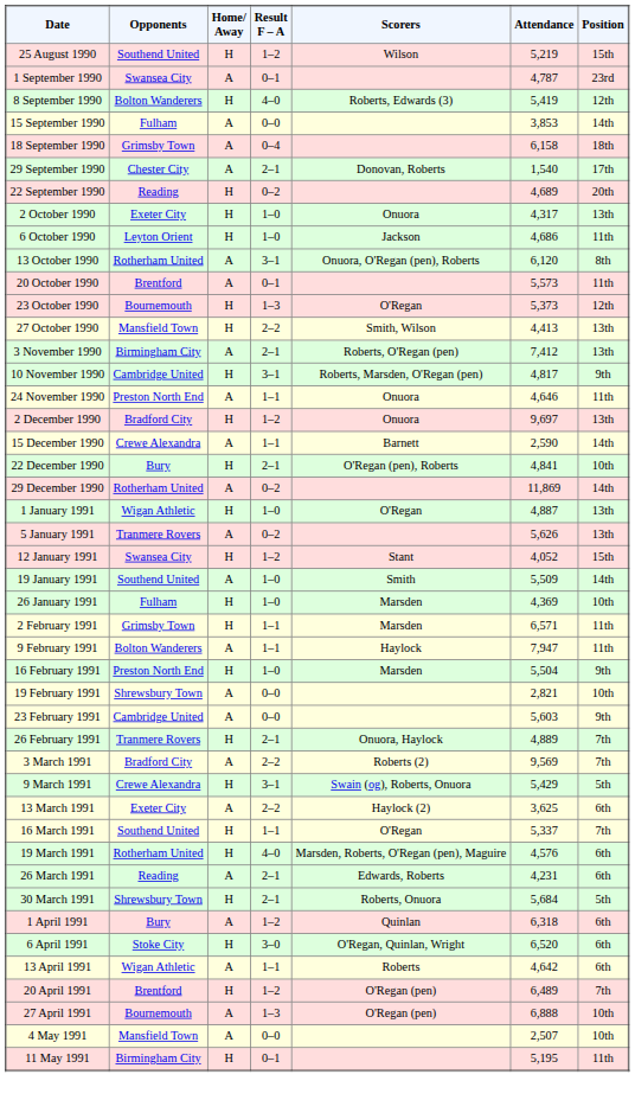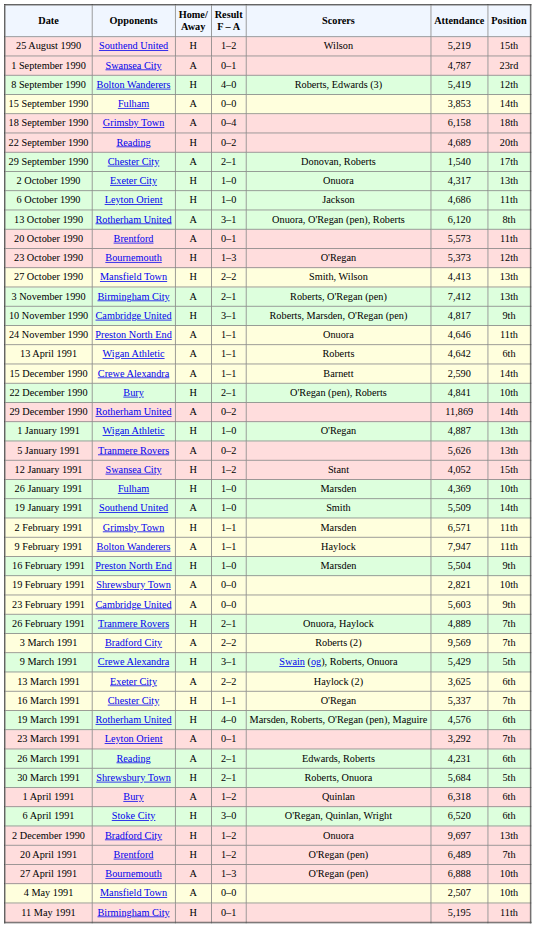 <table border="2" cellpadding="4" style="border-collapse:collapse; text-align:center; font-size:smaller;">
 <tr style="background:#f0f6ff;">
 <th><strong>Date</strong></th>
 <th><strong>Opponents</strong></th>
 <th><strong>Home/<br>Away</strong></th>
 <th><strong>Result<br>F – A</strong></th>
 <th><strong>Scorers</strong></th>
 <th><strong>Attendance</strong></th>
 <th><strong>Position</strong></th>
 </tr>
 <tr bgcolor="#ffdddd">
 <td>25 August 1990</td>
 <td><a href='#'>Southend United</a></td>
 <td>H</td>
 <td>1–2</td>
 <td>Wilson</td>
 <td>5,219</td>
 <td>15th</td>
 </tr>
 <tr bgcolor="#ffdddd">
 <td>1 September 1990</td>
 <td><a href='#'>Swansea City</a></td>
 <td>A</td>
 <td>0–1</td>
 <td></td>
 <td>4,787</td>
 <td>23rd</td>
 </tr>
 <tr bgcolor="#ddffdd">
 <td>8 September 1990</td>
 <td><a href='#'>Bolton Wanderers</a></td>
 <td>H</td>
 <td>4–0</td>
 <td>Roberts, Edwards (3)</td>
 <td>5,419</td>
 <td>12th</td>
 </tr>
 <tr bgcolor="#ffffdd">
 <td>15 September 1990</td>
 <td><a href='#'>Fulham</a></td>
 <td>A</td>
 <td>0–0</td>
 <td></td>
 <td>3,853</td>
 <td>14th</td>
 </tr>
 <tr bgcolor="#ffdddd">
 <td>18 September 1990</td>
 <td><a href='#'>Grimsby Town</a></td>
 <td>A</td>
 <td>0–4</td>
 <td></td>
 <td>6,158</td>
 <td>18th</td>
 </tr>
+<tr bgcolor="#ffdddd">
+<td>22 September 1990</td>
+<td><a href='#'>Reading</a></td>
+<td>H</td>
+<td>0–2</td>
+<td></td>
+<td>4,689</td>
+<td>20th</td>
+</tr>
 <tr bgcolor="#ddffdd">
 <td>29 September 1990</td>
 <td><a href='#'>Chester City</a></td>
 <td>A</td>
 <td>2–1</td>
 <td>Donovan, Roberts</td>
 <td>1,540</td>
 <td>17th</td>
-</tr>
-<tr bgcolor="#ffdddd">
-<td>22 September 1990</td>
-<td><a href='#'>Reading</a></td>
-<td>H</td>
-<td>0–2</td>
-<td></td>
-<td>4,689</td>
-<td>20th</td>
 </tr>
 <tr bgcolor="#ddffdd">
 <td>2 October 1990</td>
 <td><a href='#'>Exeter City</a></td>
 <td>H</td>
 <td>1–0</td>
 <td>Onuora</td>
 <td>4,317</td>
 <td>13th</td>
 </tr>
 <tr bgcolor="#ddffdd">
 <td>6 October 1990</td>
 <td><a href='#'>Leyton Orient</a></td>
 <td>H</td>
 <td>1–0</td>
 <td>Jackson</td>
 <td>4,686</td>
 <td>11th</td>
 </tr>
 <tr bgcolor="#ddffdd">
 <td>13 October 1990</td>
 <td><a href='#'>Rotherham United</a></td>
 <td>A</td>
 <td>3–1</td>
 <td>Onuora, O'Regan (pen), Roberts</td>
 <td>6,120</td>
 <td>8th</td>
 </tr>
 <tr bgcolor="#ffdddd">
 <td>20 October 1990</td>
 <td><a href='#'>Brentford</a></td>
 <td>A</td>
 <td>0–1</td>
 <td></td>
 <td>5,573</td>
 <td>11th</td>
 </tr>
 <tr bgcolor="#ffdddd">
 <td>23 October 1990</td>
 <td><a href='#'>Bournemouth</a></td>
 <td>H</td>
 <td>1–3</td>
 <td>O'Regan</td>
 <td>5,373</td>
 <td>12th</td>
 </tr>
 <tr bgcolor="#ffffdd">
 <td>27 October 1990</td>
 <td><a href='#'>Mansfield Town</a></td>
 <td>H</td>
 <td>2–2</td>
 <td>Smith, Wilson</td>
 <td>4,413</td>
 <td>13th</td>
 </tr>
 <tr bgcolor="#ddffdd">
 <td>3 November 1990</td>
 <td><a href='#'>Birmingham City</a></td>
 <td>A</td>
 <td>2–1</td>
 <td>Roberts, O'Regan (pen)</td>
 <td>7,412</td>
 <td>13th</td>
 </tr>
 <tr bgcolor="#ddffdd">
 <td>10 November 1990</td>
 <td><a href='#'>Cambridge United</a></td>
 <td>H</td>
 <td>3–1</td>
 <td>Roberts, Marsden, O'Regan (pen)</td>
 <td>4,817</td>
 <td>9th</td>
 </tr>
 <tr bgcolor="#ffffdd">
 <td>24 November 1990</td>
 <td><a href='#'>Preston North End</a></td>
 <td>A</td>
 <td>1–1</td>
 <td>Onuora</td>
 <td>4,646</td>
 <td>11th</td>
 </tr>
-<tr bgcolor="#ffdddd">
-<td>2 December 1990</td>
-<td><a href='#'>Bradford City</a></td>
-<td>H</td>
-<td>1–2</td>
-<td>Onuora</td>
-<td>9,697</td>
-<td>13th</td>
+<tr bgcolor="#ffffdd">
+<td>13 April 1991</td>
+<td><a href='#'>Wigan Athletic</a></td>
+<td>A</td>
+<td>1–1</td>
+<td>Roberts</td>
+<td>4,642</td>
+<td>6th</td>
 </tr>
 <tr bgcolor="#ffffdd">
 <td>15 December 1990</td>
 <td><a href='#'>Crewe Alexandra</a></td>
 <td>A</td>
 <td>1–1</td>
 <td>Barnett</td>
 <td>2,590</td>
 <td>14th</td>
 </tr>
 <tr bgcolor="#ddffdd">
 <td>22 December 1990</td>
 <td><a href='#'>Bury</a></td>
 <td>H</td>
 <td>2–1</td>
 <td>O'Regan (pen), Roberts</td>
 <td>4,841</td>
 <td>10th</td>
 </tr>
 <tr bgcolor="#ffdddd">
 <td>29 December 1990</td>
 <td><a href='#'>Rotherham United</a></td>
 <td>A</td>
 <td>0–2</td>
 <td></td>
 <td>11,869</td>
 <td>14th</td>
 </tr>
 <tr bgcolor="#ddffdd">
 <td>1 January 1991</td>
 <td><a href='#'>Wigan Athletic</a></td>
 <td>H</td>
 <td>1–0</td>
 <td>O'Regan</td>
 <td>4,887</td>
 <td>13th</td>
 </tr>
 <tr bgcolor="#ffdddd">
 <td>5 January 1991</td>
 <td><a href='#'>Tranmere Rovers</a></td>
 <td>A</td>
 <td>0–2</td>
 <td></td>
 <td>5,626</td>
 <td>13th</td>
 </tr>
 <tr bgcolor="#ffdddd">
 <td>12 January 1991</td>
 <td><a href='#'>Swansea City</a></td>
 <td>H</td>
 <td>1–2</td>
 <td>Stant</td>
 <td>4,052</td>
 <td>15th</td>
 </tr>
 <tr bgcolor="#ddffdd">
+<td>26 January 1991</td>
+<td><a href='#'>Fulham</a></td>
+<td>H</td>
+<td>1–0</td>
+<td>Marsden</td>
+<td>4,369</td>
+<td>10th</td>
+</tr>
+<tr bgcolor="#ddffdd">
 <td>19 January 1991</td>
 <td><a href='#'>Southend United</a></td>
 <td>A</td>
 <td>1–0</td>
 <td>Smith</td>
 <td>5,509</td>
 <td>14th</td>
-</tr>
-<tr bgcolor="#ddffdd">
-<td>26 January 1991</td>
-<td><a href='#'>Fulham</a></td>
-<td>H</td>
-<td>1–0</td>
-<td>Marsden</td>
-<td>4,369</td>
-<td>10th</td>
 </tr>
 <tr bgcolor="#ffffdd">
 <td>2 February 1991</td>
 <td><a href='#'>Grimsby Town</a></td>
 <td>H</td>
 <td>1–1</td>
 <td>Marsden</td>
 <td>6,571</td>
 <td>11th</td>
 </tr>
 <tr bgcolor="#ffffdd">
 <td>9 February 1991</td>
 <td><a href='#'>Bolton Wanderers</a></td>
 <td>A</td>
 <td>1–1</td>
 <td>Haylock</td>
 <td>7,947</td>
 <td>11th</td>
 </tr>
 <tr bgcolor="#ddffdd">
 <td>16 February 1991</td>
 <td><a href='#'>Preston North End</a></td>
 <td>H</td>
 <td>1–0</td>
 <td>Marsden</td>
 <td>5,504</td>
 <td>9th</td>
 </tr>
 <tr bgcolor="#ffffdd">
 <td>19 February 1991</td>
 <td><a href='#'>Shrewsbury Town</a></td>
 <td>A</td>
 <td>0–0</td>
 <td></td>
 <td>2,821</td>
 <td>10th</td>
 </tr>
 <tr bgcolor="#ffffdd">
 <td>23 February 1991</td>
 <td><a href='#'>Cambridge United</a></td>
 <td>A</td>
 <td>0–0</td>
 <td></td>
 <td>5,603</td>
 <td>9th</td>
 </tr>
 <tr bgcolor="#ddffdd">
 <td>26 February 1991</td>
 <td><a href='#'>Tranmere Rovers</a></td>
 <td>H</td>
 <td>2–1</td>
 <td>Onuora, Haylock</td>
 <td>4,889</td>
 <td>7th</td>
 </tr>
 <tr bgcolor="#ffffdd">
 <td>3 March 1991</td>
 <td><a href='#'>Bradford City</a></td>
 <td>A</td>
 <td>2–2</td>
 <td>Roberts (2)</td>
 <td>9,569</td>
 <td>7th</td>
 </tr>
 <tr bgcolor="#ddffdd">
 <td>9 March 1991</td>
 <td><a href='#'>Crewe Alexandra</a></td>
 <td>H</td>
 <td>3–1</td>
 <td><a href='#'>Swain</a> (<a href='#'>og</a>), Roberts, Onuora</td>
 <td>5,429</td>
 <td>5th</td>
 </tr>
 <tr bgcolor="#ffffdd">
 <td>13 March 1991</td>
 <td><a href='#'>Exeter City</a></td>
 <td>A</td>
 <td>2–2</td>
 <td>Haylock (2)</td>
 <td>3,625</td>
 <td>6th</td>
 </tr>
 <tr bgcolor="#ffffdd">
 <td>16 March 1991</td>
-<td><a href='#'>Southend United</a></td>
+<td><a href='#'>Chester City</a></td>
 <td>H</td>
 <td>1–1</td>
 <td>O'Regan</td>
 <td>5,337</td>
 <td>7th</td>
 </tr>
 <tr bgcolor="#ddffdd">
 <td>19 March 1991</td>
 <td><a href='#'>Rotherham United</a></td>
 <td>H</td>
 <td>4–0</td>
 <td>Marsden, Roberts, O'Regan (pen), Maguire</td>
 <td>4,576</td>
 <td>6th</td>
+</tr>
+<tr bgcolor="#ffdddd">
+<td>23 March 1991</td>
+<td><a href='#'>Leyton Orient</a></td>
+<td>A</td>
+<td>0–1</td>
+<td></td>
+<td>3,292</td>
+<td>7th</td>
 </tr>
 <tr bgcolor="#ddffdd">
 <td>26 March 1991</td>
 <td><a href='#'>Reading</a></td>
 <td>A</td>
 <td>2–1</td>
 <td>Edwards, Roberts</td>
 <td>4,231</td>
 <td>6th</td>
 </tr>
 <tr bgcolor="#ddffdd">
 <td>30 March 1991</td>
 <td><a href='#'>Shrewsbury Town</a></td>
 <td>H</td>
 <td>2–1</td>
 <td>Roberts, Onuora</td>
 <td>5,684</td>
 <td>5th</td>
 </tr>
 <tr bgcolor="#ffdddd">
 <td>1 April 1991</td>
 <td><a href='#'>Bury</a></td>
 <td>A</td>
 <td>1–2</td>
 <td>Quinlan</td>
 <td>6,318</td>
 <td>6th</td>
 </tr>
 <tr bgcolor="#ddffdd">
 <td>6 April 1991</td>
 <td><a href='#'>Stoke City</a></td>
 <td>H</td>
 <td>3–0</td>
 <td>O'Regan, Quinlan, Wright</td>
 <td>6,520</td>
 <td>6th</td>
 </tr>
-<tr bgcolor="#ffffdd">
-<td>13 April 1991</td>
-<td><a href='#'>Wigan Athletic</a></td>
-<td>A</td>
-<td>1–1</td>
-<td>Roberts</td>
-<td>4,642</td>
-<td>6th</td>
+<tr bgcolor="#ffdddd">
+<td>2 December 1990</td>
+<td><a href='#'>Bradford City</a></td>
+<td>H</td>
+<td>1–2</td>
+<td>Onuora</td>
+<td>9,697</td>
+<td>13th</td>
 </tr>
 <tr bgcolor="#ffdddd">
 <td>20 April 1991</td>
 <td><a href='#'>Brentford</a></td>
 <td>H</td>
 <td>1–2</td>
 <td>O'Regan (pen)</td>
 <td>6,489</td>
 <td>7th</td>
 </tr>
 <tr bgcolor="#ffdddd">
 <td>27 April 1991</td>
 <td><a href='#'>Bournemouth</a></td>
 <td>A</td>
 <td>1–3</td>
 <td>O'Regan (pen)</td>
 <td>6,888</td>
 <td>10th</td>
 </tr>
 <tr bgcolor="#ffffdd">
 <td>4 May 1991</td>
 <td><a href='#'>Mansfield Town</a></td>
 <td>A</td>
 <td>0–0</td>
 <td></td>
 <td>2,507</td>
 <td>10th</td>
 </tr>
 <tr bgcolor="#ffdddd">
 <td>11 May 1991</td>
 <td><a href='#'>Birmingham City</a></td>
 <td>H</td>
 <td>0–1</td>
 <td></td>
 <td>5,195</td>
 <td>11th</td>
 </tr>
 </table>
